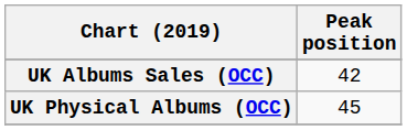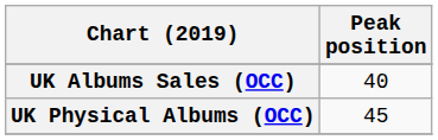 <table class="wikitable sortable plainrowheaders" style="text-align:center">
 <tr>
 <th scope="col">Chart (2019)</th>
 <th scope="col">Peak<br>position</th>
 </tr>
 <tr>
 </tr>
 <tr>
 </tr>
 <tr>
 <th scope="row">UK Albums Sales (<a href='#'>OCC</a>)</th>
-<td>42</td>
+<td>40</td>
 </tr>
 <tr>
 <th scope="row">UK Physical Albums (<a href='#'>OCC</a>)</th>
 <td>45</td>
 </tr>
 <tr>
 </tr>
 <tr>
 </tr>
 <tr>
 </tr>
 <tr>
 </tr>
 <tr>
 </tr>
 </table>
